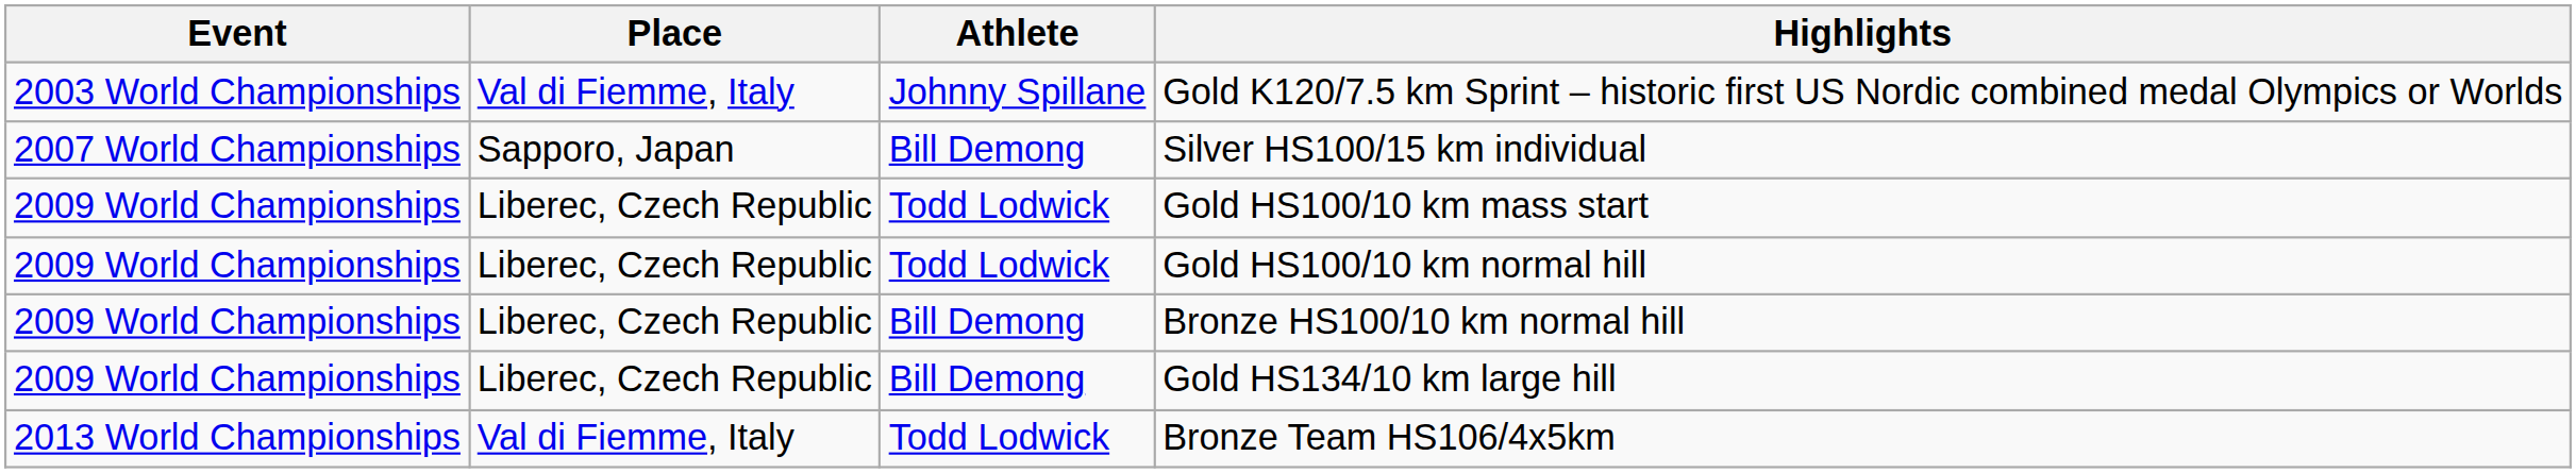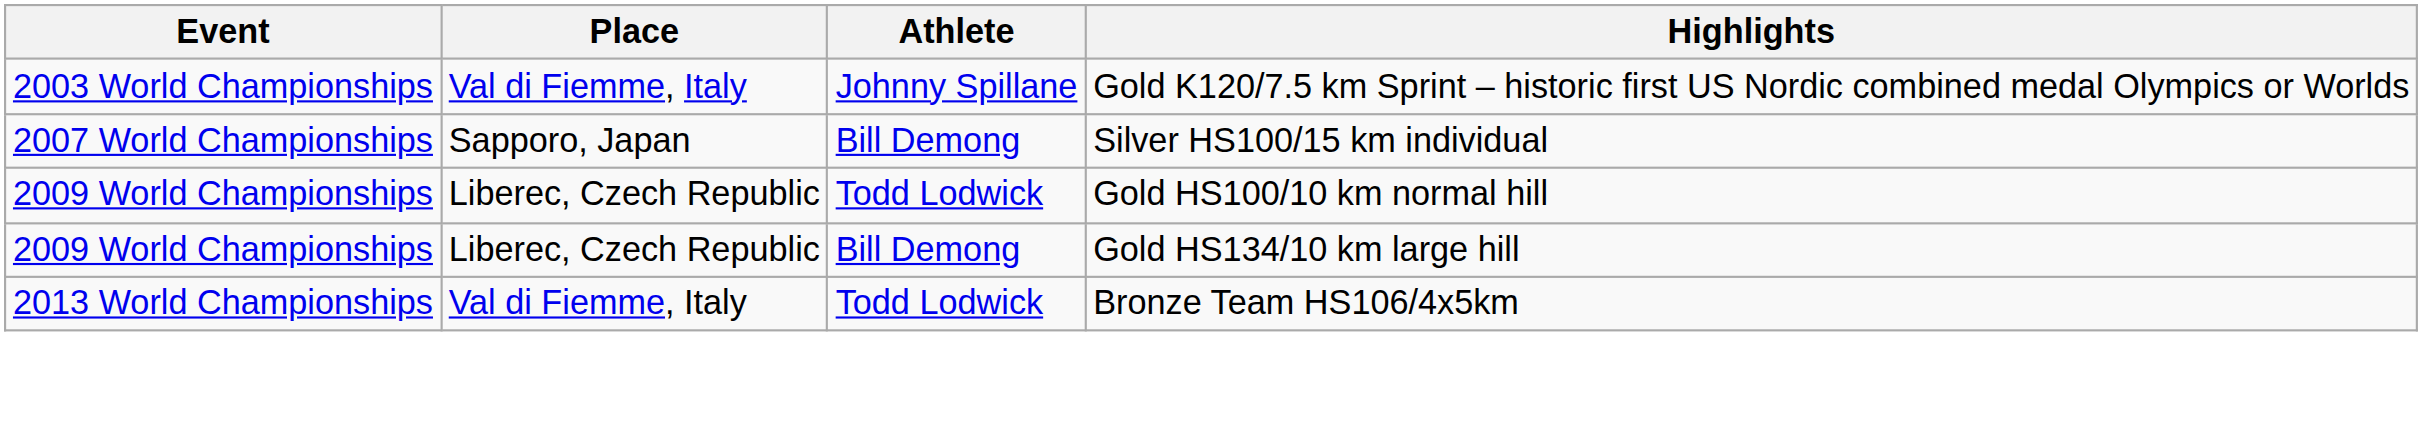 <table class="wikitable">
 <tr>
 <th>Event</th>
 <th>Place</th>
 <th>Athlete</th>
 <th>Highlights</th>
 </tr>
 <tr>
 <td><a href='#'>2003 World Championships</a></td>
 <td> <a href='#'>Val di Fiemme</a>, <a href='#'>Italy</a></td>
 <td><a href='#'>Johnny Spillane</a></td>
 <td>Gold K120/7.5 km Sprint – historic first US Nordic combined medal Olympics or Worlds</td>
 </tr>
 <tr>
 <td><a href='#'>2007 World Championships</a></td>
 <td> Sapporo, Japan</td>
 <td><a href='#'>Bill Demong</a></td>
 <td>Silver HS100/15 km individual</td>
 </tr>
 <tr>
 <td><a href='#'>2009 World Championships</a></td>
 <td> Liberec, Czech Republic</td>
 <td><a href='#'>Todd Lodwick</a></td>
-<td>Gold HS100/10 km mass start</td>
-</tr>
-<tr>
-<td><a href='#'>2009 World Championships</a></td>
-<td> Liberec, Czech Republic</td>
-<td><a href='#'>Todd Lodwick</a></td>
 <td>Gold HS100/10 km normal hill</td>
-</tr>
-<tr>
-<td><a href='#'>2009 World Championships</a></td>
-<td> Liberec, Czech Republic</td>
-<td><a href='#'>Bill Demong</a></td>
-<td>Bronze HS100/10 km normal hill</td>
 </tr>
 <tr>
 <td><a href='#'>2009 World Championships</a></td>
 <td> Liberec, Czech Republic</td>
 <td><a href='#'>Bill Demong</a></td>
 <td>Gold HS134/10 km large hill</td>
 </tr>
 <tr>
 <td><a href='#'>2013 World Championships</a></td>
 <td> <a href='#'>Val di Fiemme</a>, Italy</td>
 <td><a href='#'>Todd Lodwick</a></td>
 <td>Bronze Team HS106/4x5km</td>
 </tr>
 </table>
